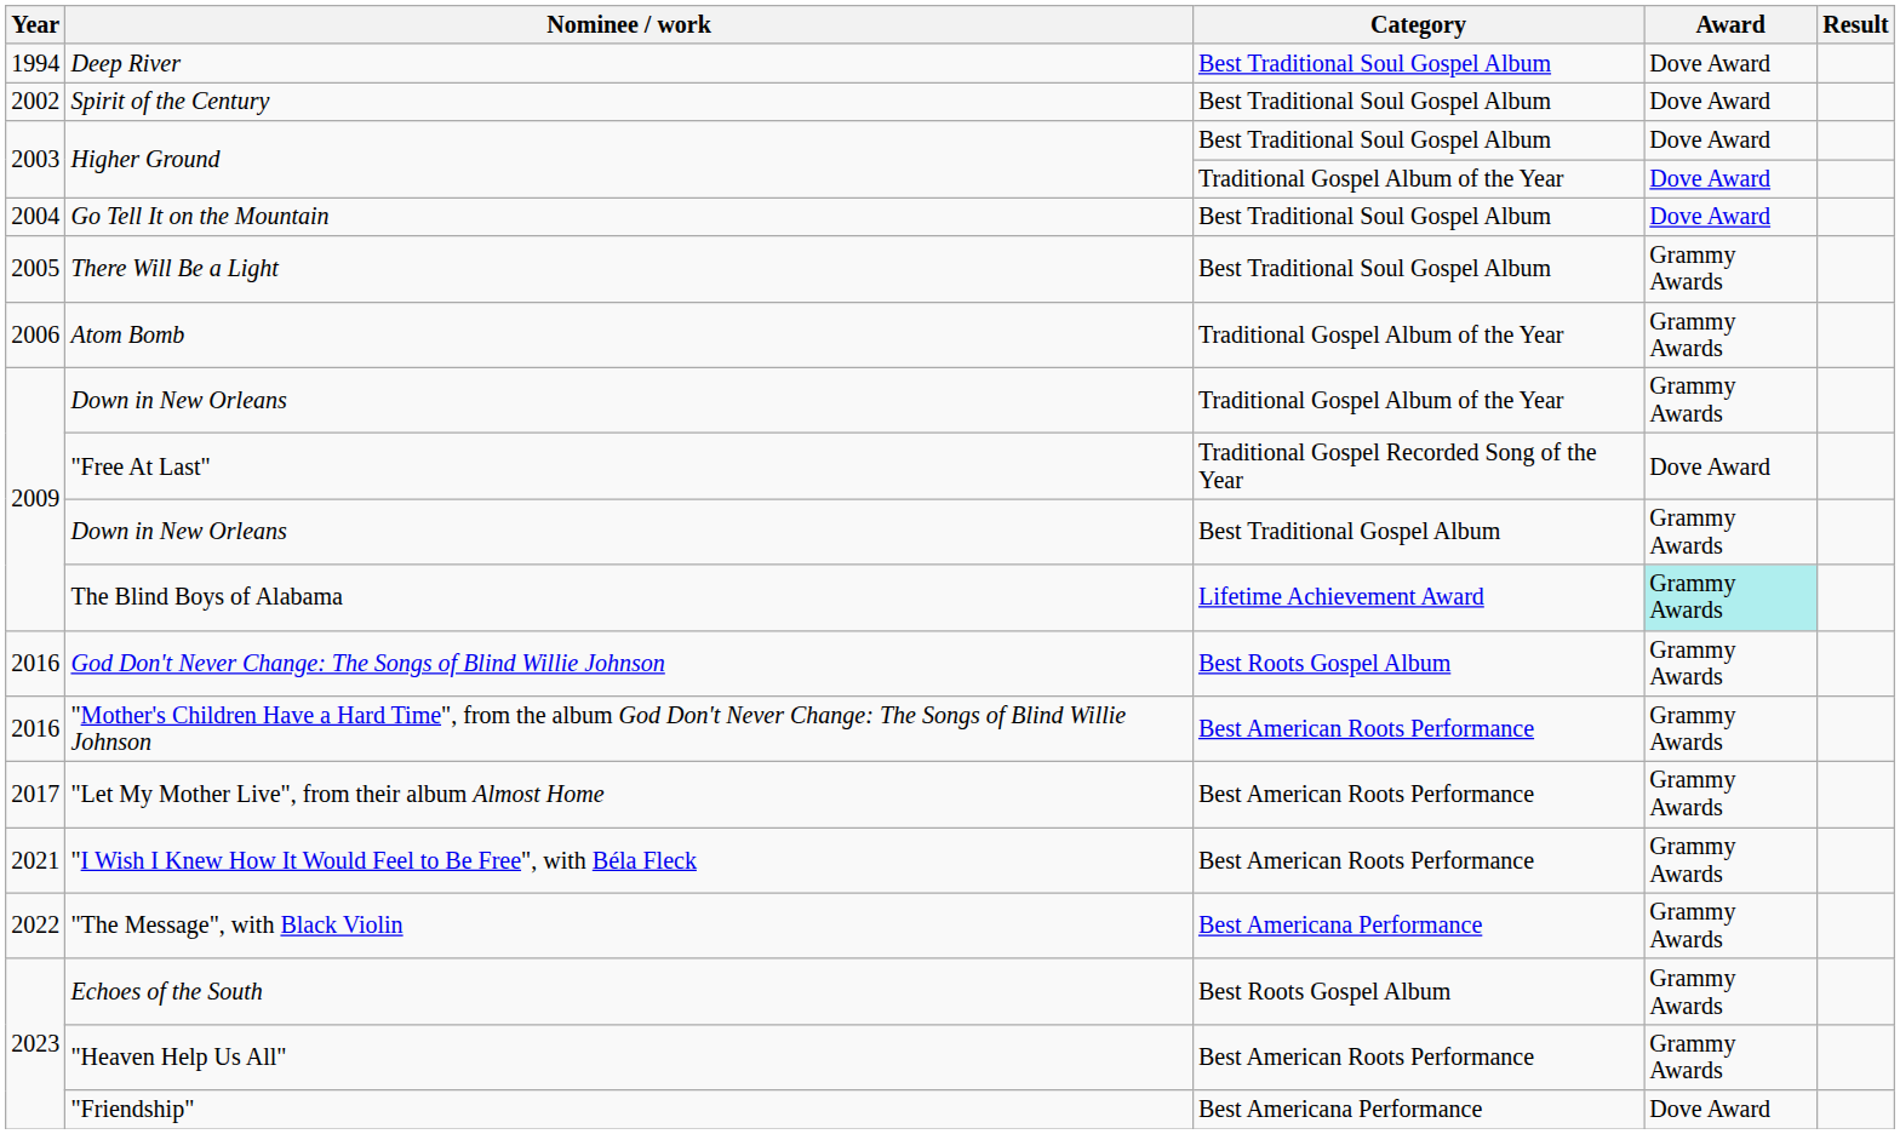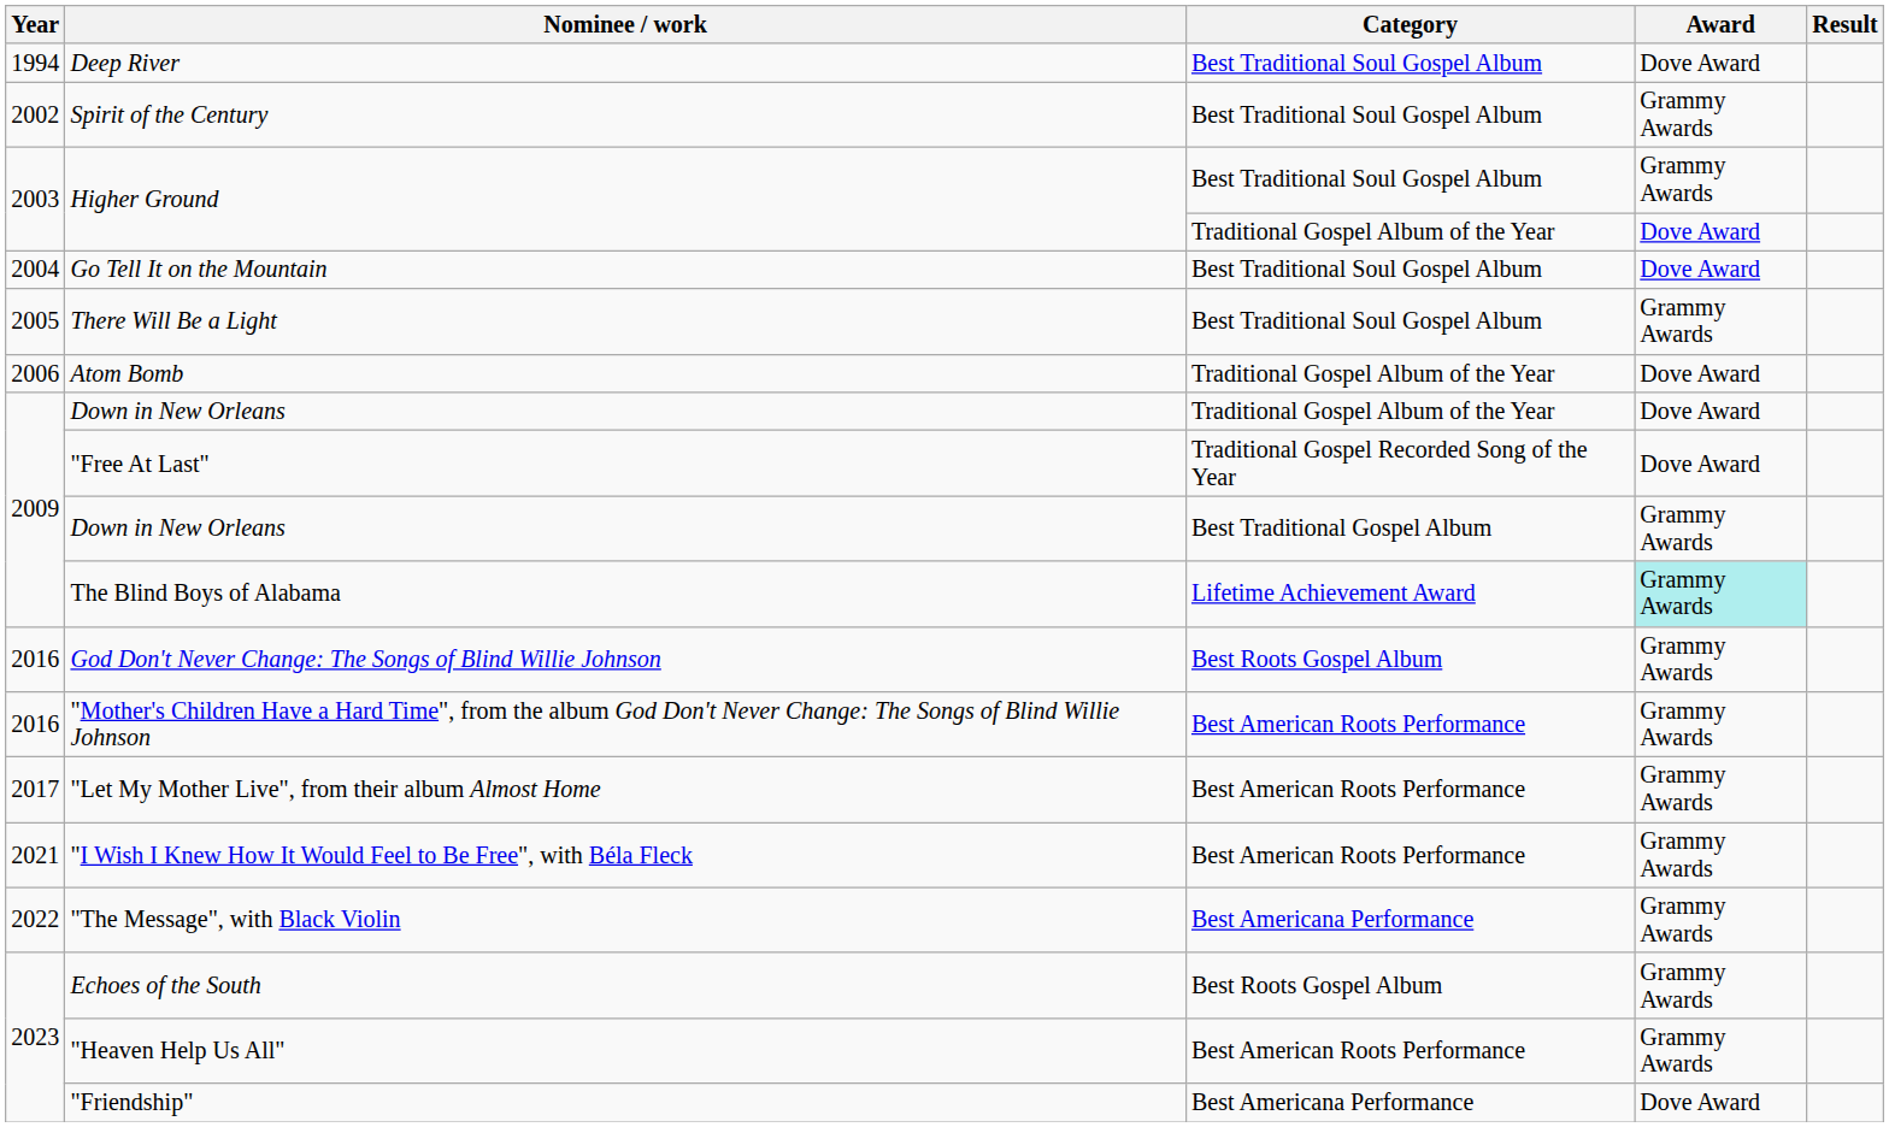 <table class="wikitable sortable">
 <tr>
 <th>Year</th>
 <th>Nominee / work</th>
 <th>Category</th>
 <th>Award</th>
 <th>Result</th>
 </tr>
 <tr>
 <td>1994</td>
 <td><em>Deep River</em></td>
 <td><a href='#'>Best Traditional Soul Gospel Album</a></td>
 <td>Dove Award</td>
 <td></td>
 </tr>
 <tr>
 <td>2002</td>
 <td><em>Spirit of the Century</em></td>
 <td>Best Traditional Soul Gospel Album</td>
-<td>Dove Award</td>
+<td>Grammy Awards</td>
 <td></td>
 </tr>
 <tr>
 <td rowspan=2>2003</td>
 <td rowspan=2><em>Higher Ground</em></td>
 <td>Best Traditional Soul Gospel Album</td>
-<td>Dove Award</td>
+<td>Grammy Awards</td>
 <td></td>
 </tr>
 <tr>
 <td>Traditional Gospel Album of the Year</td>
 <td><a href='#'>Dove Award</a></td>
 <td></td>
 </tr>
 <tr>
 <td>2004</td>
 <td><em>Go Tell It on the Mountain</em></td>
 <td>Best Traditional Soul Gospel Album</td>
 <td><a href='#'>Dove Award</a></td>
 <td></td>
 </tr>
 <tr>
 <td>2005</td>
 <td><em>There Will Be a Light</em></td>
 <td>Best Traditional Soul Gospel Album</td>
 <td>Grammy Awards</td>
 <td></td>
 </tr>
 <tr>
 <td>2006</td>
 <td><em>Atom Bomb</em></td>
 <td>Traditional Gospel Album of the Year</td>
-<td>Grammy Awards</td>
+<td>Dove Award</td>
 <td></td>
 </tr>
 <tr>
 <td rowspan=4>2009</td>
 <td><em>Down in New Orleans</em></td>
 <td>Traditional Gospel Album of the Year</td>
-<td>Grammy Awards</td>
+<td>Dove Award</td>
 <td></td>
 </tr>
 <tr>
 <td>"Free At Last"</td>
 <td>Traditional Gospel Recorded Song of the Year</td>
 <td>Dove Award</td>
 <td></td>
 </tr>
 <tr>
 <td><em>Down in New Orleans</em></td>
 <td>Best Traditional Gospel Album</td>
 <td>Grammy Awards</td>
 <td></td>
 </tr>
 <tr>
 <td>The Blind Boys of Alabama</td>
 <td><a href='#'>Lifetime Achievement Award</a></td>
 <td style="background: paleturquoise;">Grammy Awards</td>
 <td></td>
 </tr>
 <tr>
 <td>2016</td>
 <td><em><a href='#'>God Don't Never Change: The Songs of Blind Willie Johnson</a></em></td>
 <td><a href='#'>Best Roots Gospel Album</a></td>
 <td>Grammy Awards</td>
 <td></td>
 </tr>
 <tr>
 <td>2016</td>
 <td>"<a href='#'>Mother's Children Have a Hard Time</a>", from the album <em>God Don't Never Change: The Songs of Blind Willie Johnson</em></td>
 <td><a href='#'>Best American Roots Performance</a></td>
 <td>Grammy Awards</td>
 <td></td>
 </tr>
 <tr>
 <td>2017</td>
 <td>"Let My Mother Live", from their album <em>Almost Home</em></td>
 <td>Best American Roots Performance</td>
 <td>Grammy Awards</td>
 <td></td>
 </tr>
 <tr>
 <td>2021</td>
 <td>"<a href='#'>I Wish I Knew How It Would Feel to Be Free</a>", with <a href='#'>Béla Fleck</a></td>
 <td>Best American Roots Performance</td>
 <td>Grammy Awards</td>
 <td></td>
 </tr>
 <tr>
 <td>2022</td>
 <td>"The Message", with <a href='#'>Black Violin</a></td>
 <td><a href='#'>Best Americana Performance</a></td>
 <td>Grammy Awards</td>
 <td></td>
 </tr>
 <tr>
 <td rowspan=3>2023</td>
 <td><em>Echoes of the South</em></td>
 <td>Best Roots Gospel Album</td>
 <td>Grammy Awards</td>
 <td></td>
 </tr>
 <tr>
 <td>"Heaven Help Us All"</td>
 <td>Best American Roots Performance</td>
 <td>Grammy Awards</td>
 <td></td>
 </tr>
 <tr>
 <td>"Friendship"</td>
 <td>Best Americana Performance</td>
 <td>Dove Award</td>
 <td></td>
 </tr>
 </table>
